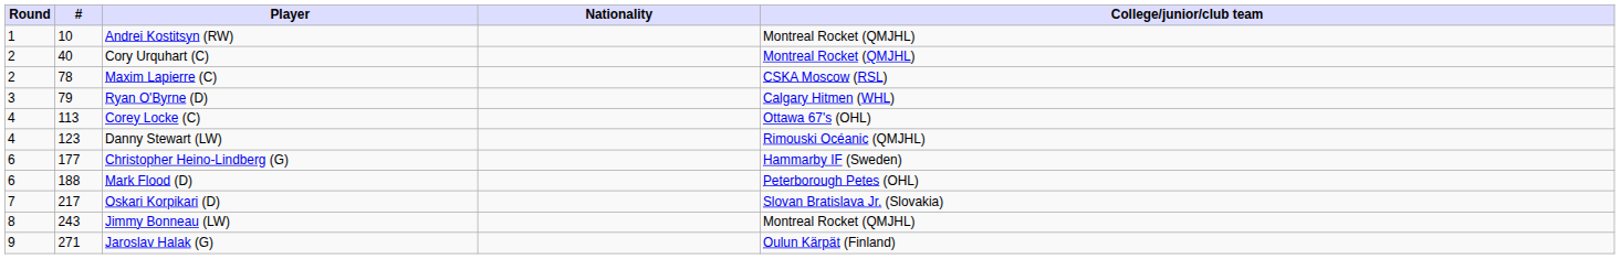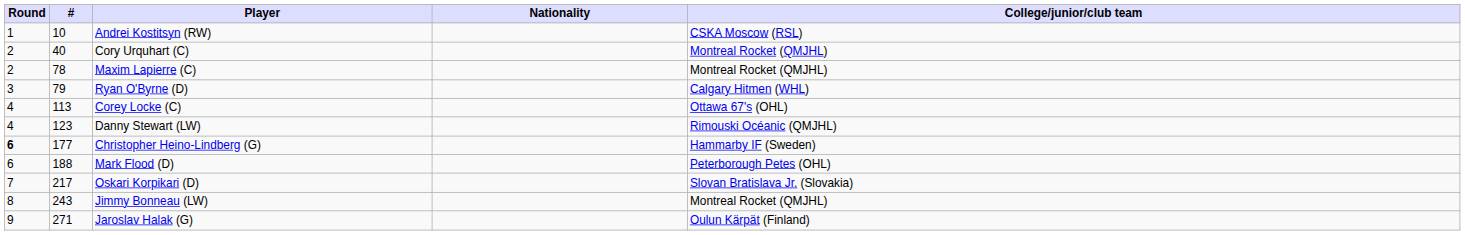 <table class="wikitable">
 <tr>
 <th style="background:#ddf; width:2.75%;">Round</th>
 <th style="background:#ddf; width:2.75%;">#</th>
 <th style="background:#ddf; width:22.0%;">Player</th>
 <th style="background:#ddf; width:16.5%;">Nationality</th>
 <th style="background:#ddf; width:50.0%;">College/junior/club team</th>
 </tr>
 <tr>
 <td>1</td>
 <td>10</td>
 <td><a href='#'>Andrei Kostitsyn</a> (RW)</td>
 <td></td>
-<td>Montreal Rocket (QMJHL)</td>
+<td><a href='#'>CSKA Moscow</a> (<a href='#'>RSL</a>)</td>
 </tr>
 <tr>
 <td>2</td>
 <td>40</td>
 <td>Cory Urquhart (C)</td>
 <td></td>
 <td><a href='#'>Montreal Rocket</a> (<a href='#'>QMJHL</a>)</td>
 </tr>
 <tr>
 <td>2</td>
 <td>78</td>
 <td><a href='#'>Maxim Lapierre</a> (C)</td>
 <td></td>
-<td><a href='#'>CSKA Moscow</a> (<a href='#'>RSL</a>)</td>
+<td>Montreal Rocket (QMJHL)</td>
 </tr>
 <tr>
 <td>3</td>
 <td>79</td>
 <td><a href='#'>Ryan O'Byrne</a> (D)</td>
 <td></td>
 <td><a href='#'>Calgary Hitmen</a> (<a href='#'>WHL</a>)</td>
 </tr>
 <tr>
 <td>4</td>
 <td>113</td>
 <td><a href='#'>Corey Locke</a> (C)</td>
 <td></td>
 <td><a href='#'>Ottawa 67's</a> (OHL)</td>
 </tr>
 <tr>
 <td>4</td>
 <td>123</td>
 <td>Danny Stewart (LW)</td>
 <td></td>
 <td><a href='#'>Rimouski Océanic</a> (QMJHL)</td>
 </tr>
 <tr>
-<td>6</td>
+<td><strong>6</strong></td>
 <td>177</td>
 <td><a href='#'>Christopher Heino-Lindberg</a> (G)</td>
 <td></td>
 <td><a href='#'>Hammarby IF</a> (Sweden)</td>
 </tr>
 <tr>
 <td>6</td>
 <td>188</td>
 <td><a href='#'>Mark Flood</a> (D)</td>
 <td></td>
 <td><a href='#'>Peterborough Petes</a> (OHL)</td>
 </tr>
 <tr>
 <td>7</td>
 <td>217</td>
 <td><a href='#'>Oskari Korpikari</a> (D)</td>
 <td></td>
 <td><a href='#'>Slovan Bratislava Jr.</a> (Slovakia)</td>
 </tr>
 <tr>
 <td>8</td>
 <td>243</td>
 <td><a href='#'>Jimmy Bonneau</a> (LW)</td>
 <td></td>
 <td>Montreal Rocket (QMJHL)</td>
 </tr>
 <tr>
 <td>9</td>
 <td>271</td>
 <td><a href='#'>Jaroslav Halak</a> (G)</td>
 <td></td>
 <td><a href='#'>Oulun Kärpät</a> (Finland)</td>
 </tr>
 </table>
